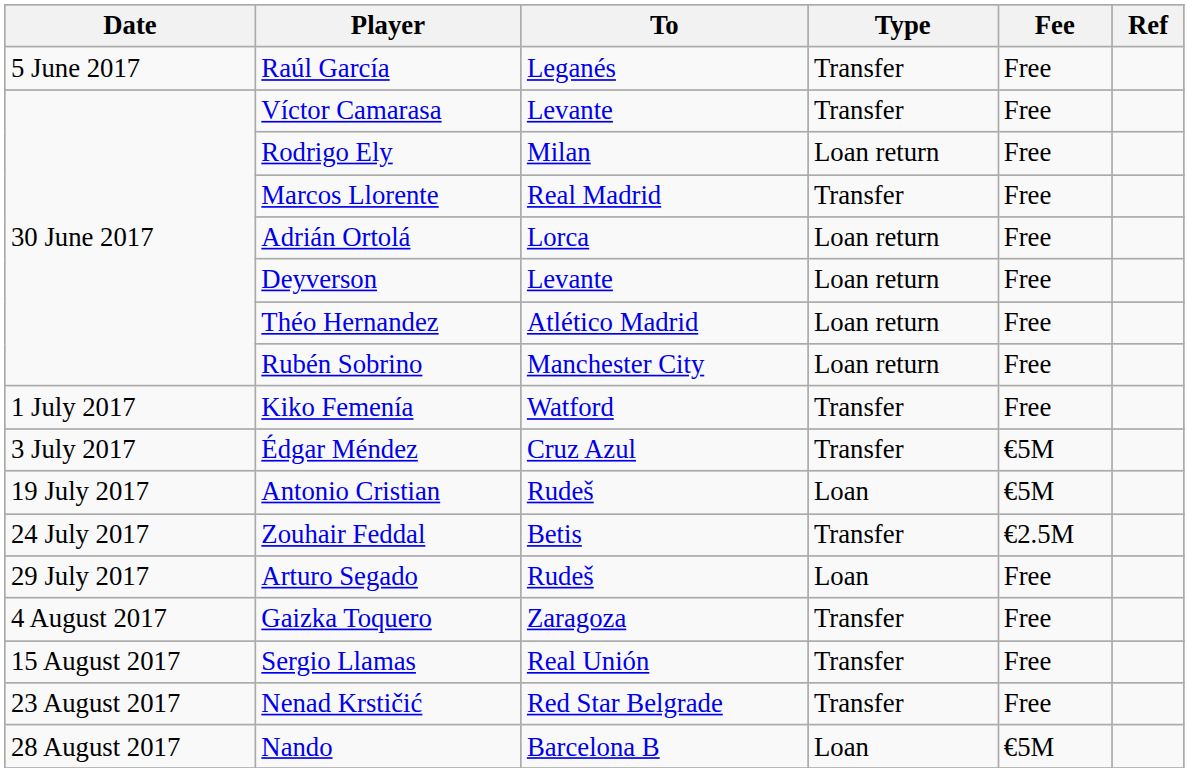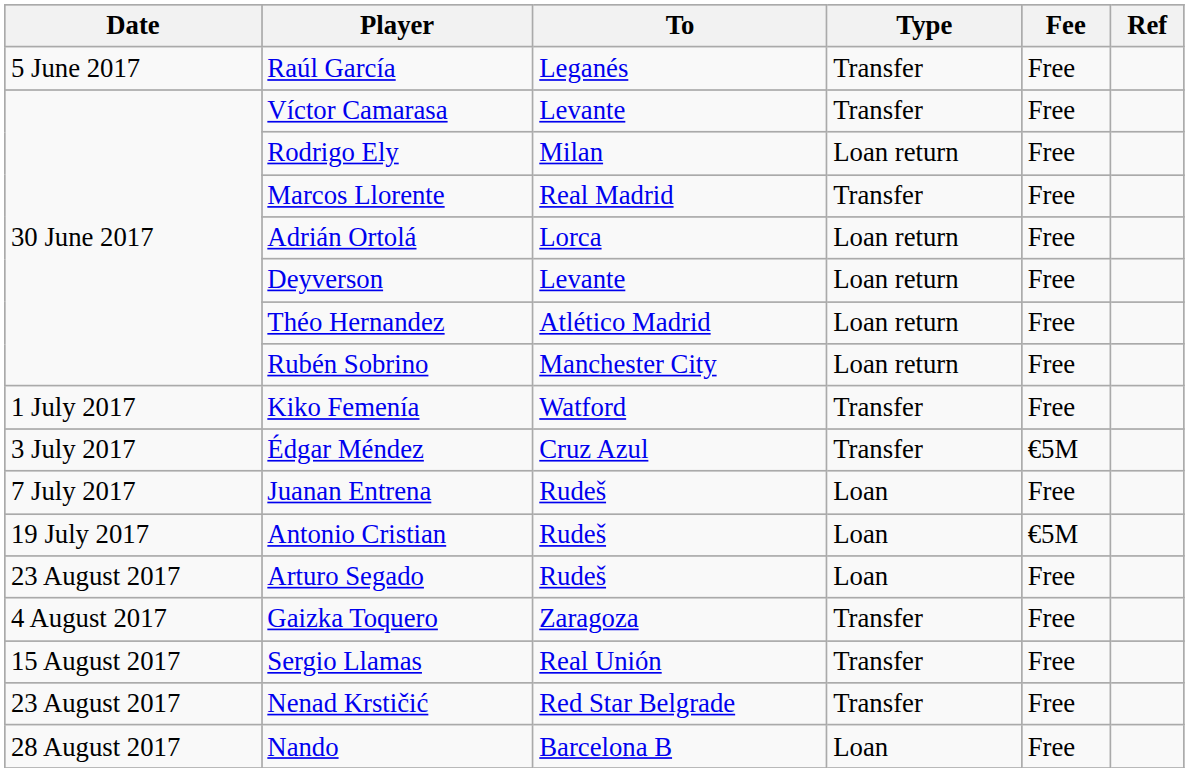 <table class="wikitable" style="width:80%;">
 <tr>
 <th>Date</th>
 <th>Player</th>
 <th>To</th>
 <th>Type</th>
 <th>Fee</th>
 <th>Ref</th>
 </tr>
 <tr>
 <td>5 June 2017</td>
 <td> <a href='#'>Raúl García</a></td>
 <td><a href='#'>Leganés</a></td>
 <td>Transfer</td>
 <td>Free</td>
 <td></td>
 </tr>
 <tr>
 <td rowspan="7">30 June 2017</td>
 <td> <a href='#'>Víctor Camarasa</a></td>
 <td><a href='#'>Levante</a></td>
 <td>Transfer</td>
 <td>Free</td>
 <td></td>
 </tr>
 <tr>
 <td> <a href='#'>Rodrigo Ely</a></td>
 <td> <a href='#'>Milan</a></td>
 <td>Loan return</td>
 <td>Free</td>
 <td></td>
 </tr>
 <tr>
 <td> <a href='#'>Marcos Llorente</a></td>
 <td><a href='#'>Real Madrid</a></td>
 <td>Transfer</td>
 <td>Free</td>
 <td></td>
 </tr>
 <tr>
 <td> <a href='#'>Adrián Ortolá</a></td>
 <td><a href='#'>Lorca</a></td>
 <td>Loan return</td>
 <td>Free</td>
 <td></td>
 </tr>
 <tr>
 <td> <a href='#'>Deyverson</a></td>
 <td><a href='#'>Levante</a></td>
 <td>Loan return</td>
 <td>Free</td>
 <td></td>
 </tr>
 <tr>
 <td> <a href='#'>Théo Hernandez</a></td>
 <td><a href='#'>Atlético Madrid</a></td>
 <td>Loan return</td>
 <td>Free</td>
 <td></td>
 </tr>
 <tr>
 <td> <a href='#'>Rubén Sobrino</a></td>
 <td> <a href='#'>Manchester City</a></td>
 <td>Loan return</td>
 <td>Free</td>
 <td></td>
 </tr>
 <tr>
 <td>1 July 2017</td>
 <td> <a href='#'>Kiko Femenía</a></td>
 <td> <a href='#'>Watford</a></td>
 <td>Transfer</td>
 <td>Free</td>
 <td></td>
 </tr>
 <tr>
 <td>3 July 2017</td>
 <td> <a href='#'>Édgar Méndez</a></td>
 <td> <a href='#'>Cruz Azul</a></td>
 <td>Transfer</td>
 <td>€5M</td>
 <td></td>
 </tr>
 <tr>
+<td>7 July 2017</td>
+<td> <a href='#'>Juanan Entrena</a></td>
+<td> <a href='#'>Rudeš</a></td>
+<td>Loan</td>
+<td>Free</td>
+<td></td>
+</tr>
+<tr>
 <td>19 July 2017</td>
 <td> <a href='#'>Antonio Cristian</a></td>
 <td> <a href='#'>Rudeš</a></td>
 <td>Loan</td>
 <td>€5M</td>
 <td></td>
 </tr>
 <tr>
-<td>24 July 2017</td>
-<td> <a href='#'>Zouhair Feddal</a></td>
-<td><a href='#'>Betis</a></td>
-<td>Transfer</td>
-<td>€2.5M</td>
-<td></td>
-</tr>
-<tr>
-<td>29 July 2017</td>
+<td>23 August 2017</td>
 <td> <a href='#'>Arturo Segado</a></td>
 <td> <a href='#'>Rudeš</a></td>
 <td>Loan</td>
 <td>Free</td>
 <td></td>
 </tr>
 <tr>
 <td>4 August 2017</td>
 <td> <a href='#'>Gaizka Toquero</a></td>
 <td><a href='#'>Zaragoza</a></td>
 <td>Transfer</td>
 <td>Free</td>
 <td></td>
 </tr>
 <tr>
 <td>15 August 2017</td>
 <td> <a href='#'>Sergio Llamas</a></td>
 <td><a href='#'>Real Unión</a></td>
 <td>Transfer</td>
 <td>Free</td>
 <td></td>
 </tr>
 <tr>
 <td>23 August 2017</td>
 <td> <a href='#'>Nenad Krstičić</a></td>
 <td> <a href='#'>Red Star Belgrade</a></td>
 <td>Transfer</td>
 <td>Free</td>
 <td></td>
 </tr>
 <tr>
 <td>28 August 2017</td>
 <td> <a href='#'>Nando</a></td>
 <td><a href='#'>Barcelona B</a></td>
 <td>Loan</td>
-<td>€5M</td>
+<td>Free</td>
 <td></td>
 </tr>
 </table>
